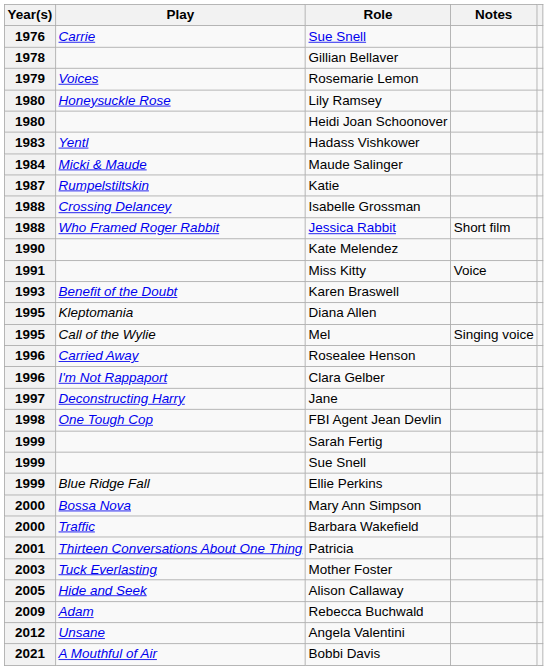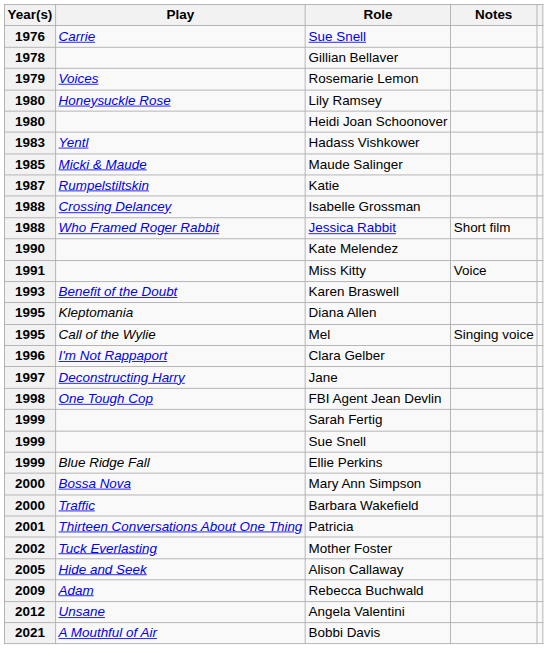 <table class="wikitable plainrowheaders sortable" style="margin-right: 0;">
 <tr>
 <th scope="col">Year(s)</th>
 <th scope="col">Play</th>
 <th scope="col">Role</th>
 <th scope="col">Notes</th>
 <th scope="col" class="unsortable"></th>
 </tr>
 <tr>
 <th scope="row">1976</th>
 <td><em><a href='#'>Carrie</a></em></td>
 <td><a href='#'>Sue Snell</a></td>
 <td></td>
 <td align=center></td>
 </tr>
 <tr>
 <th scope="row">1978</th>
 <td><em></em></td>
 <td>Gillian Bellaver</td>
 <td></td>
 <td align=center></td>
 </tr>
 <tr>
 <th scope="row">1979</th>
 <td><em><a href='#'>Voices</a></em></td>
 <td>Rosemarie Lemon</td>
 <td></td>
 <td align=center></td>
 </tr>
 <tr>
 <th scope="row">1980</th>
 <td><em><a href='#'>Honeysuckle Rose</a></em></td>
 <td>Lily Ramsey</td>
 <td></td>
 <td align=center></td>
 </tr>
 <tr>
 <th scope="row">1980</th>
 <td><em></em></td>
 <td>Heidi Joan Schoonover</td>
 <td></td>
 <td align=center></td>
 </tr>
 <tr>
 <th scope="row">1983</th>
 <td><em><a href='#'>Yentl</a></em></td>
 <td>Hadass Vishkower</td>
 <td></td>
 <td align=center></td>
 </tr>
 <tr>
-<th scope="row">1984</th>
+<th scope="row">1985</th>
 <td><em><a href='#'>Micki & Maude</a></em></td>
 <td>Maude Salinger</td>
 <td></td>
 <td align=center></td>
 </tr>
 <tr>
 <th scope="row">1987</th>
 <td><em><a href='#'>Rumpelstiltskin</a></em></td>
 <td>Katie</td>
 <td></td>
 <td align=center></td>
 </tr>
 <tr>
 <th scope="row">1988</th>
 <td><em><a href='#'>Crossing Delancey</a></em></td>
 <td>Isabelle Grossman</td>
 <td></td>
 <td align=center></td>
 </tr>
 <tr>
 <th scope="row">1988</th>
 <td><em><a href='#'>Who Framed Roger Rabbit</a></em></td>
 <td><a href='#'>Jessica Rabbit</a></td>
 <td>Short film</td>
 <td align=center></td>
 </tr>
 <tr>
 <th scope="row">1990</th>
 <td><em></em></td>
 <td>Kate Melendez</td>
 <td></td>
 <td align=center></td>
 </tr>
 <tr>
 <th scope="row">1991</th>
 <td><em></em></td>
 <td>Miss Kitty</td>
 <td>Voice</td>
 <td align=center></td>
 </tr>
 <tr>
 <th scope="row">1993</th>
 <td><em><a href='#'>Benefit of the Doubt</a></em></td>
 <td>Karen Braswell</td>
 <td></td>
 <td align=center></td>
 </tr>
 <tr>
 <th scope="row">1995</th>
 <td><em>Kleptomania</em></td>
 <td>Diana Allen</td>
 <td></td>
 <td align=center></td>
 </tr>
 <tr>
 <th scope="row">1995</th>
 <td><em>Call of the Wylie</em></td>
 <td>Mel</td>
 <td>Singing voice</td>
-<td align=center></td>
-</tr>
-<tr>
-<th scope="row">1996</th>
-<td><em><a href='#'>Carried Away</a></em></td>
-<td>Rosealee Henson</td>
-<td></td>
 <td align=center></td>
 </tr>
 <tr>
 <th scope="row">1996</th>
 <td><em><a href='#'>I'm Not Rappaport</a></em></td>
 <td>Clara Gelber</td>
 <td></td>
 <td align=center></td>
 </tr>
 <tr>
 <th scope="row">1997</th>
 <td><em><a href='#'>Deconstructing Harry</a></em></td>
 <td>Jane</td>
 <td></td>
 <td align=center></td>
 </tr>
 <tr>
 <th scope="row">1998</th>
 <td><em><a href='#'>One Tough Cop</a></em></td>
 <td>FBI Agent Jean Devlin</td>
 <td></td>
 <td align=center></td>
 </tr>
 <tr>
 <th scope="row">1999</th>
 <td><em></em></td>
 <td>Sarah Fertig</td>
 <td></td>
 <td align=center></td>
 </tr>
 <tr>
 <th scope="row">1999</th>
 <td><em></em></td>
 <td>Sue Snell</td>
 <td></td>
 <td align=center></td>
 </tr>
 <tr>
 <th scope="row">1999</th>
 <td><em>Blue Ridge Fall</em></td>
 <td>Ellie Perkins</td>
 <td></td>
 <td align=center></td>
 </tr>
 <tr>
 <th scope="row">2000</th>
 <td><em><a href='#'>Bossa Nova</a></em></td>
 <td>Mary Ann Simpson</td>
 <td></td>
 <td align=center></td>
 </tr>
 <tr>
 <th scope="row">2000</th>
 <td><em><a href='#'>Traffic</a></em></td>
 <td>Barbara Wakefield</td>
 <td></td>
 <td align=center></td>
 </tr>
 <tr>
 <th scope="row">2001</th>
 <td><em><a href='#'>Thirteen Conversations About One Thing</a></em></td>
 <td>Patricia</td>
 <td></td>
 <td align=center></td>
 </tr>
 <tr>
-<th scope="row">2003</th>
+<th scope="row">2002</th>
 <td><em><a href='#'>Tuck Everlasting</a></em></td>
 <td>Mother Foster</td>
 <td></td>
 <td align=center></td>
 </tr>
 <tr>
 <th scope="row">2005</th>
 <td><em><a href='#'>Hide and Seek</a></em></td>
 <td>Alison Callaway</td>
 <td></td>
 <td align=center></td>
 </tr>
 <tr>
 <th scope="row">2009</th>
 <td><em><a href='#'>Adam</a></em></td>
 <td>Rebecca Buchwald</td>
 <td></td>
 <td align=center></td>
 </tr>
 <tr>
 <th scope="row">2012</th>
 <td><em><a href='#'>Unsane</a></em></td>
 <td>Angela Valentini</td>
 <td></td>
 <td align=center></td>
 </tr>
 <tr>
 <th scope="row">2021</th>
 <td><em><a href='#'>A Mouthful of Air</a></em></td>
 <td>Bobbi Davis</td>
 <td></td>
 <td align=center></td>
 </tr>
 </table>
